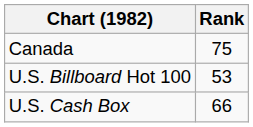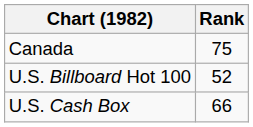 <table class="wikitable sortable">
 <tr>
 <th align="left">Chart (1982)</th>
 <th style="text-align:center;">Rank</th>
 </tr>
 <tr>
 <td>Canada</td>
 <td style="text-align:center;">75</td>
 </tr>
 <tr>
 <td>U.S. <em>Billboard</em> Hot 100</td>
-<td style="text-align:center;">53</td>
+<td style="text-align:center;">52</td>
 </tr>
 <tr>
 <td>U.S. <em>Cash Box</em></td>
 <td style="text-align:center;">66</td>
 </tr>
 </table>
